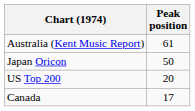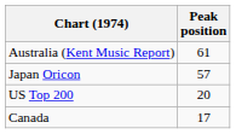 <table class="wikitable">
 <tr>
 <th>Chart (1974)</th>
 <th>Peak<br>position</th>
 </tr>
 <tr>
 <td>Australia (<a href='#'>Kent Music Report</a>)</td>
 <td style="text-align:center;">61</td>
 </tr>
 <tr>
 <td rowspan="1">Japan <a href='#'>Oricon</a></td>
-<td align="center">50</td>
+<td align="center">57</td>
 </tr>
 <tr>
 <td>US <a href='#'>Top 200</a></td>
 <td align="center">20</td>
 </tr>
 <tr>
 <td>Canada</td>
 <td align="center">17</td>
 </tr>
 </table>
